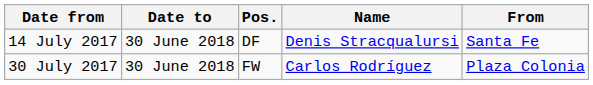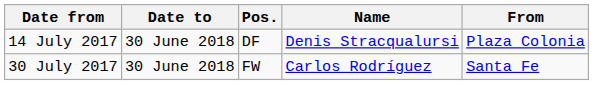 <table class="wikitable">
 <tr>
 <th>Date from</th>
 <th>Date to</th>
 <th>Pos.</th>
 <th>Name</th>
 <th>From</th>
 </tr>
 <tr>
 <td>14 July 2017</td>
 <td>30 June 2018</td>
 <td>DF</td>
 <td> <a href='#'>Denis Stracqualursi</a></td>
-<td> <a href='#'>Santa Fe</a></td>
+<td> <a href='#'>Plaza Colonia</a></td>
 </tr>
 <tr>
 <td>30 July 2017</td>
 <td>30 June 2018</td>
 <td>FW</td>
 <td> <a href='#'>Carlos Rodríguez</a></td>
-<td> <a href='#'>Plaza Colonia</a></td>
+<td> <a href='#'>Santa Fe</a></td>
 </tr>
 </table>
